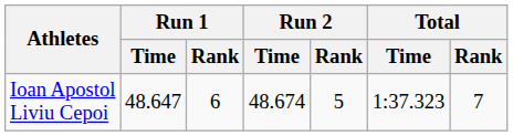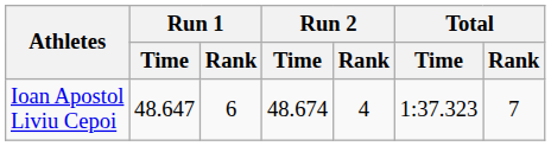 <table class="wikitable" border="1" style="font-size:90%">
 <tr>
 <th rowspan="2">Athletes</th>
 <th colspan="2">Run 1</th>
 <th colspan="2">Run 2</th>
 <th colspan="2">Total</th>
 </tr>
 <tr>
 <th>Time</th>
 <th>Rank</th>
 <th>Time</th>
 <th>Rank</th>
 <th>Time</th>
 <th>Rank</th>
 </tr>
 <tr>
 <td><a href='#'>Ioan Apostol</a><br><a href='#'>Liviu Cepoi</a></td>
 <td align="center">48.647</td>
 <td align="center">6</td>
 <td align="center">48.674</td>
-<td align="center">5</td>
+<td align="center">4</td>
 <td align="center">1:37.323</td>
 <td align="center">7</td>
 </tr>
 </table>
